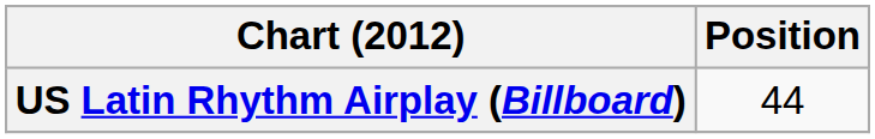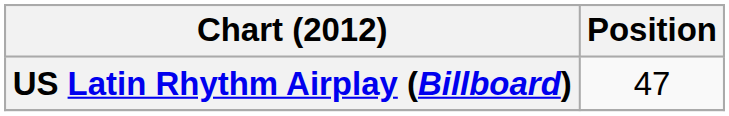 <table class="wikitable plainrowheaders" style="text-align:center;">
 <tr>
 <th scope="col">Chart (2012)</th>
 <th scope="col">Position</th>
 </tr>
 <tr>
 <th scope="row">US <a href='#'>Latin Rhythm Airplay</a> (<em><a href='#'>Billboard</a></em>)</th>
-<td style="text-align:center;">44</td>
+<td style="text-align:center;">47</td>
 </tr>
 <tr>
 </tr>
 </table>
